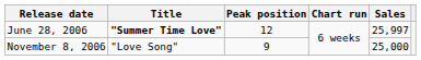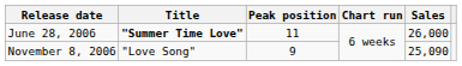 <table class="wikitable">
 <tr>
 <th>Release date</th>
 <th>Title</th>
 <th>Peak position</th>
 <th>Chart run</th>
 <th>Sales</th>
 <th></th>
 </tr>
 <tr>
 <td>June 28, 2006</td>
 <td><strong>"Summer Time Love"</strong></td>
-<td align="center">12</td>
+<td align="center">11</td>
 <td align="center" rowspan="2">6 weeks</td>
-<td>25,997</td>
+<td>26,000</td>
 <td align="center" rowspan="2"></td>
 </tr>
 <tr>
 <td>November 8, 2006</td>
 <td>"Love Song"</td>
 <td align="center">9</td>
-<td>25,000</td>
+<td>25,090</td>
 </tr>
 </table>
